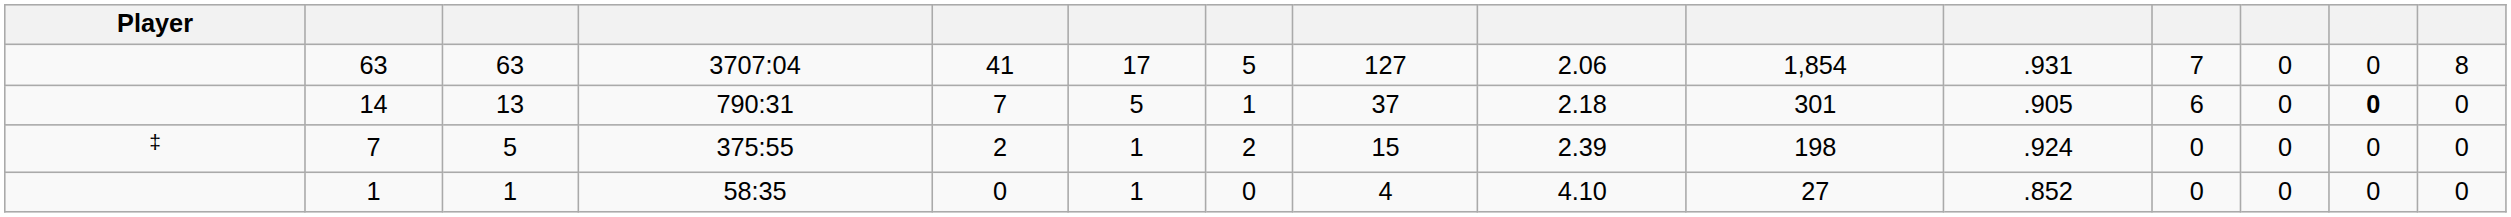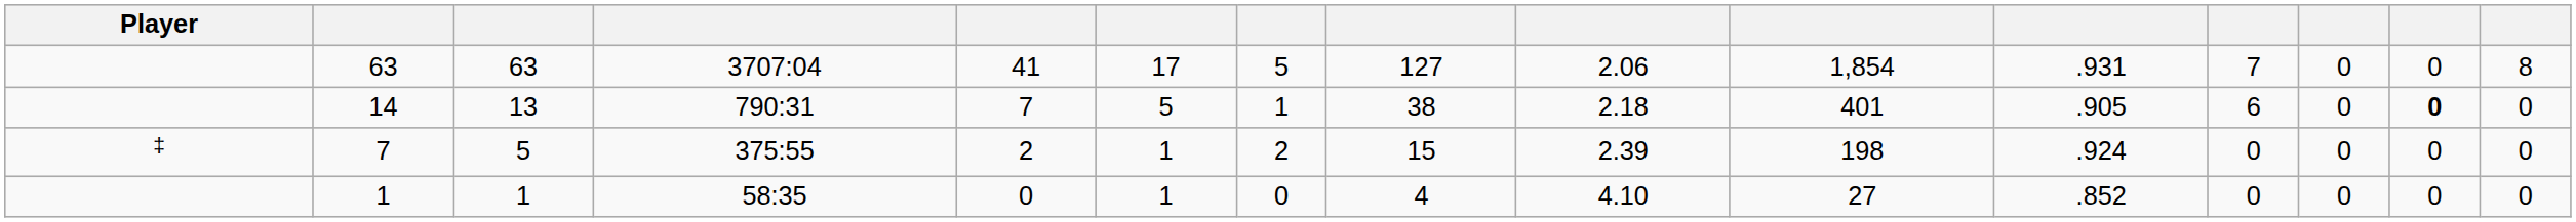 <table class="wikitable sortable" style="width:100%; text-align:center;">
 <tr>
 <th>Player</th>
 <th></th>
 <th></th>
 <th></th>
 <th></th>
 <th></th>
 <th></th>
 <th></th>
 <th></th>
 <th></th>
 <th></th>
 <th></th>
 <th></th>
 <th></th>
 <th></th>
 </tr>
 <tr>
 <td style=white-space:nowrap></td>
 <td>63</td>
 <td>63</td>
 <td>3707:04</td>
 <td>41</td>
 <td>17</td>
 <td>5</td>
 <td>127</td>
 <td>2.06</td>
 <td>1,854</td>
 <td>.931</td>
 <td>7</td>
 <td>0</td>
 <td>0</td>
 <td>8</td>
 </tr>
 <tr>
 <td style=white-space:nowrap></td>
 <td>14</td>
 <td>13</td>
 <td>790:31</td>
 <td>7</td>
 <td>5</td>
 <td>1</td>
-<td>37</td>
+<td>38</td>
 <td>2.18</td>
-<td>301</td>
+<td>401</td>
 <td>.905</td>
 <td>6</td>
 <td>0</td>
 <td><strong>0</strong></td>
 <td>0</td>
 </tr>
 <tr>
 <td style=white-space:nowrap><sup>‡</sup></td>
 <td>7</td>
 <td>5</td>
 <td>375:55</td>
 <td>2</td>
 <td>1</td>
 <td>2</td>
 <td>15</td>
 <td>2.39</td>
 <td>198</td>
 <td>.924</td>
 <td>0</td>
 <td>0</td>
 <td>0</td>
 <td>0</td>
 </tr>
 <tr>
 <td style=white-space:nowrap></td>
 <td>1</td>
 <td>1</td>
 <td>58:35</td>
 <td>0</td>
 <td>1</td>
 <td>0</td>
 <td>4</td>
 <td>4.10</td>
 <td>27</td>
 <td>.852</td>
 <td>0</td>
 <td>0</td>
 <td>0</td>
 <td>0</td>
 </tr>
 </table>
